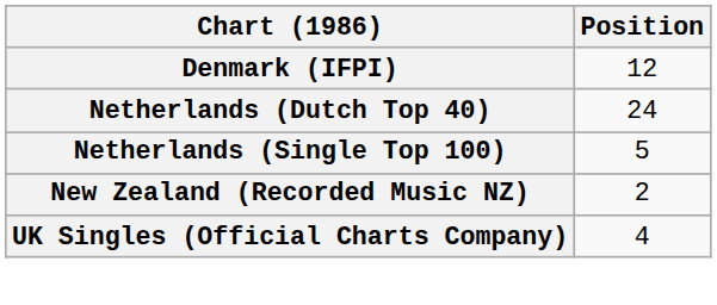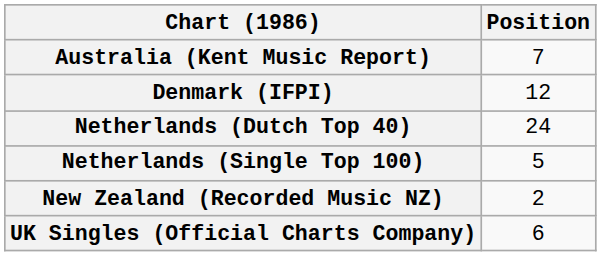 <table class="wikitable plainrowheaders" style="text-align:center;">
 <tr>
 <th>Chart (1986)</th>
 <th>Position</th>
+</tr>
+<tr>
+<th scope="row">Australia (Kent Music Report)</th>
+<td>7</td>
 </tr>
 <tr>
 <th scope="row">Denmark (IFPI)</th>
 <td>12</td>
 </tr>
 <tr>
 <th scope="row">Netherlands (Dutch Top 40)</th>
 <td>24</td>
 </tr>
 <tr>
 <th scope="row">Netherlands (Single Top 100)</th>
 <td>5</td>
 </tr>
 <tr>
 <th scope="row">New Zealand (Recorded Music NZ)</th>
 <td>2</td>
 </tr>
 <tr>
 <th scope="row">UK Singles (Official Charts Company)</th>
-<td>4</td>
+<td>6</td>
 </tr>
 </table>
